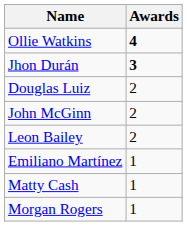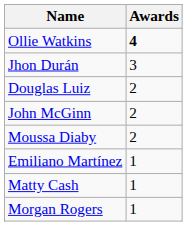 <table class="wikitable">
 <tr>
 <th>Name</th>
 <th>Awards</th>
 </tr>
 <tr>
 <td> <a href='#'>Ollie Watkins</a></td>
 <td><strong>4</strong></td>
 </tr>
 <tr>
 <td> <a href='#'>Jhon Durán</a></td>
-<td><strong>3</strong></td>
+<td>3</td>
 </tr>
 <tr>
 <td> <a href='#'>Douglas Luiz</a></td>
 <td>2</td>
 </tr>
 <tr>
 <td> <a href='#'>John McGinn</a></td>
 <td>2</td>
 </tr>
 <tr>
-<td> <a href='#'>Leon Bailey</a></td>
+<td> <a href='#'>Moussa Diaby</a></td>
 <td>2</td>
 </tr>
 <tr>
 <td> <a href='#'>Emiliano Martínez</a></td>
 <td>1</td>
 </tr>
 <tr>
 <td> <a href='#'>Matty Cash</a></td>
 <td>1</td>
 </tr>
 <tr>
 <td> <a href='#'>Morgan Rogers</a></td>
 <td>1</td>
 </tr>
 </table>
